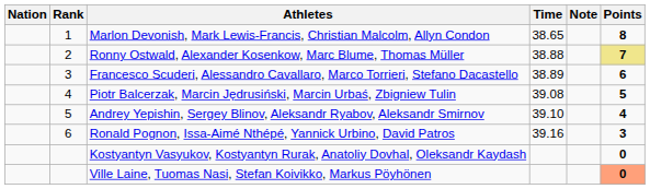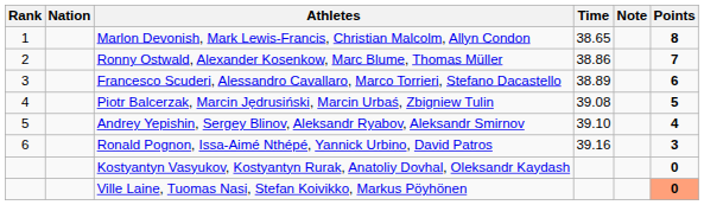 <table class="wikitable sortable" style="text-align:center">
 <tr>
+<th>Rank</th>
 <th>Nation</th>
-<th>Rank</th>
 <th>Athletes</th>
 <th>Time</th>
 <th>Note</th>
 <th>Points</th>
 </tr>
 <tr>
+<td>1</td>
 <td align=left></td>
-<td>1</td>
 <td align=left><a href='#'>Marlon Devonish</a>, <a href='#'>Mark Lewis-Francis</a>, <a href='#'>Christian Malcolm</a>, <a href='#'>Allyn Condon</a></td>
 <td>38.65</td>
 <td></td>
 <td><strong>8</strong></td>
 </tr>
 <tr>
+<td>2</td>
 <td align=left></td>
-<td>2</td>
 <td align=left><a href='#'>Ronny Ostwald</a>, <a href='#'>Alexander Kosenkow</a>, <a href='#'>Marc Blume</a>, <a href='#'>Thomas Müller</a></td>
-<td>38.88</td>
+<td>38.86</td>
 <td></td>
-<td style="background: khaki;"><strong>7</strong></td>
+<td><strong>7</strong></td>
 </tr>
 <tr>
+<td>3</td>
 <td align=left></td>
-<td>3</td>
 <td align=left><a href='#'>Francesco Scuderi</a>, <a href='#'>Alessandro Cavallaro</a>, <a href='#'>Marco Torrieri</a>, <a href='#'>Stefano Dacastello</a></td>
 <td>38.89</td>
 <td></td>
 <td><strong>6</strong></td>
 </tr>
 <tr>
+<td>4</td>
 <td align=left></td>
-<td>4</td>
 <td align=left><a href='#'>Piotr Balcerzak</a>, <a href='#'>Marcin Jędrusiński</a>, <a href='#'>Marcin Urbaś</a>, <a href='#'>Zbigniew Tulin</a></td>
 <td>39.08</td>
 <td></td>
 <td><strong>5</strong></td>
 </tr>
 <tr>
+<td>5</td>
 <td align=left></td>
-<td>5</td>
 <td align=left><a href='#'>Andrey Yepishin</a>, <a href='#'>Sergey Blinov</a>, <a href='#'>Aleksandr Ryabov</a>, <a href='#'>Aleksandr Smirnov</a></td>
 <td>39.10</td>
 <td></td>
 <td><strong>4</strong></td>
 </tr>
 <tr>
+<td>6</td>
 <td align=left></td>
-<td>6</td>
 <td align=left><a href='#'>Ronald Pognon</a>, <a href='#'>Issa-Aimé Nthépé</a>, <a href='#'>Yannick Urbino</a>, <a href='#'>David Patros</a></td>
 <td>39.16</td>
 <td></td>
 <td><strong>3</strong></td>
 </tr>
 <tr>
+<td></td>
 <td align=left></td>
-<td></td>
 <td align=left><a href='#'>Kostyantyn Vasyukov</a>, <a href='#'>Kostyantyn Rurak</a>, <a href='#'>Anatoliy Dovhal</a>, <a href='#'>Oleksandr Kaydash</a></td>
 <td></td>
 <td></td>
 <td><strong>0</strong></td>
 </tr>
 <tr>
+<td></td>
 <td align=left></td>
-<td></td>
 <td align=left><a href='#'>Ville Laine</a>, <a href='#'>Tuomas Nasi</a>, <a href='#'>Stefan Koivikko</a>, <a href='#'>Markus Pöyhönen</a></td>
 <td></td>
 <td></td>
 <td style="background: lightsalmon;"><strong>0</strong></td>
 </tr>
 </table>
